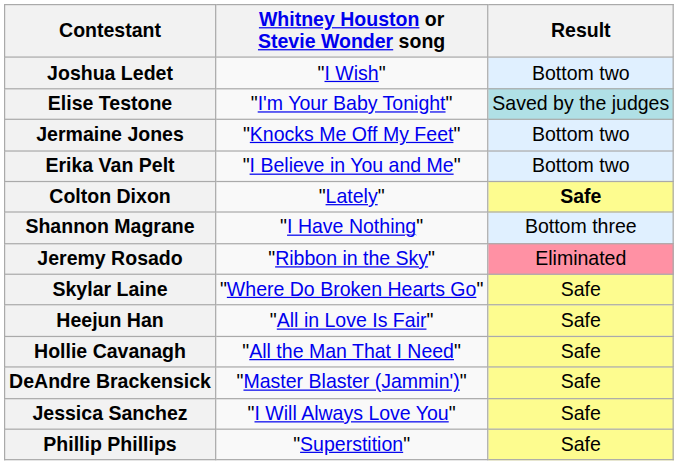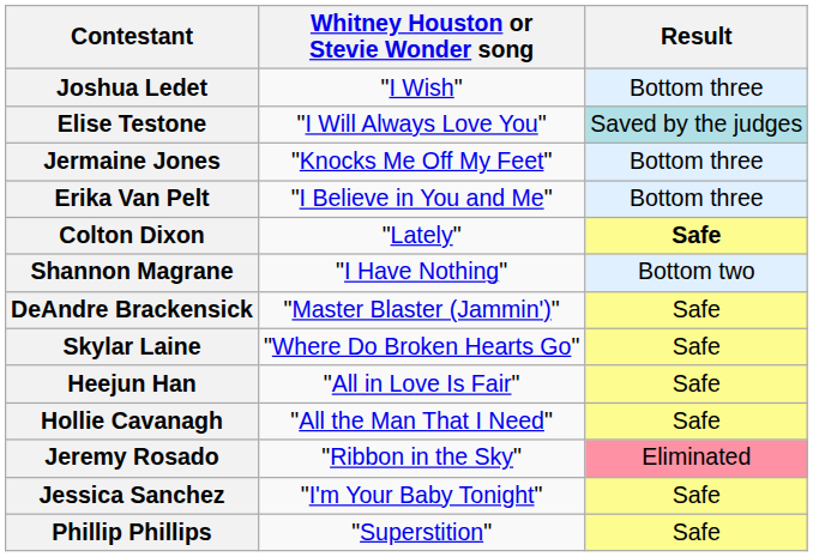 <table class="wikitable unsortable" style="text-align:center;">
 <tr>
 <th scope="col">Contestant</th>
 <th scope="col"><a href='#'>Whitney Houston</a> or<br><a href='#'>Stevie Wonder</a> song</th>
 <th scope="col">Result</th>
 </tr>
 <tr>
 <th scope="row">Joshua Ledet</th>
 <td>"<a href='#'>I Wish</a>"</td>
-<td bgcolor="E0F0FF">Bottom two</td>
+<td bgcolor="E0F0FF">Bottom three</td>
 </tr>
 <tr>
 <th scope="row">Elise Testone</th>
-<td>"<a href='#'>I'm Your Baby Tonight</a>"</td>
+<td>"<a href='#'>I Will Always Love You</a>"</td>
 <td bgcolor="B0E0E6">Saved by the judges</td>
 </tr>
 <tr>
 <th scope="row">Jermaine Jones</th>
 <td>"<a href='#'>Knocks Me Off My Feet</a>"</td>
-<td bgcolor="E0F0FF">Bottom two</td>
+<td bgcolor="E0F0FF">Bottom three</td>
 </tr>
 <tr>
 <th scope="row">Erika Van Pelt</th>
 <td>"<a href='#'>I Believe in You and Me</a>"</td>
-<td bgcolor="E0F0FF">Bottom two</td>
+<td bgcolor="E0F0FF">Bottom three</td>
 </tr>
 <tr>
 <th scope="row">Colton Dixon</th>
 <td>"<a href='#'>Lately</a>"</td>
 <td bgcolor="FDFC8F"><strong>Safe</strong></td>
 </tr>
 <tr>
 <th scope="row">Shannon Magrane</th>
 <td>"<a href='#'>I Have Nothing</a>"</td>
-<td bgcolor="E0F0FF">Bottom three</td>
+<td bgcolor="E0F0FF">Bottom two</td>
 </tr>
 <tr>
-<th scope="row">Jeremy Rosado</th>
-<td>"<a href='#'>Ribbon in the Sky</a>"</td>
-<td bgcolor="FF91A4">Eliminated</td>
+<th scope="row">DeAndre Brackensick</th>
+<td>"<a href='#'>Master Blaster (Jammin')</a>"</td>
+<td bgcolor="FDFC8F">Safe</td>
 </tr>
 <tr>
 <th scope="row">Skylar Laine</th>
 <td>"<a href='#'>Where Do Broken Hearts Go</a>"</td>
 <td bgcolor="FDFC8F">Safe</td>
 </tr>
 <tr>
 <th scope="row">Heejun Han</th>
 <td>"<a href='#'>All in Love Is Fair</a>"</td>
 <td bgcolor="FDFC8F">Safe</td>
 </tr>
 <tr>
 <th scope="row">Hollie Cavanagh</th>
 <td>"<a href='#'>All the Man That I Need</a>"</td>
 <td bgcolor="FDFC8F">Safe</td>
 </tr>
 <tr>
-<th scope="row">DeAndre Brackensick</th>
-<td>"<a href='#'>Master Blaster (Jammin')</a>"</td>
-<td bgcolor="FDFC8F">Safe</td>
+<th scope="row">Jeremy Rosado</th>
+<td>"<a href='#'>Ribbon in the Sky</a>"</td>
+<td bgcolor="FF91A4">Eliminated</td>
 </tr>
 <tr>
 <th scope="row">Jessica Sanchez</th>
-<td>"<a href='#'>I Will Always Love You</a>"</td>
+<td>"<a href='#'>I'm Your Baby Tonight</a>"</td>
 <td bgcolor="FDFC8F">Safe</td>
 </tr>
 <tr>
 <th scope="row">Phillip Phillips</th>
 <td>"<a href='#'>Superstition</a>"</td>
 <td bgcolor="FDFC8F">Safe</td>
 </tr>
 </table>
